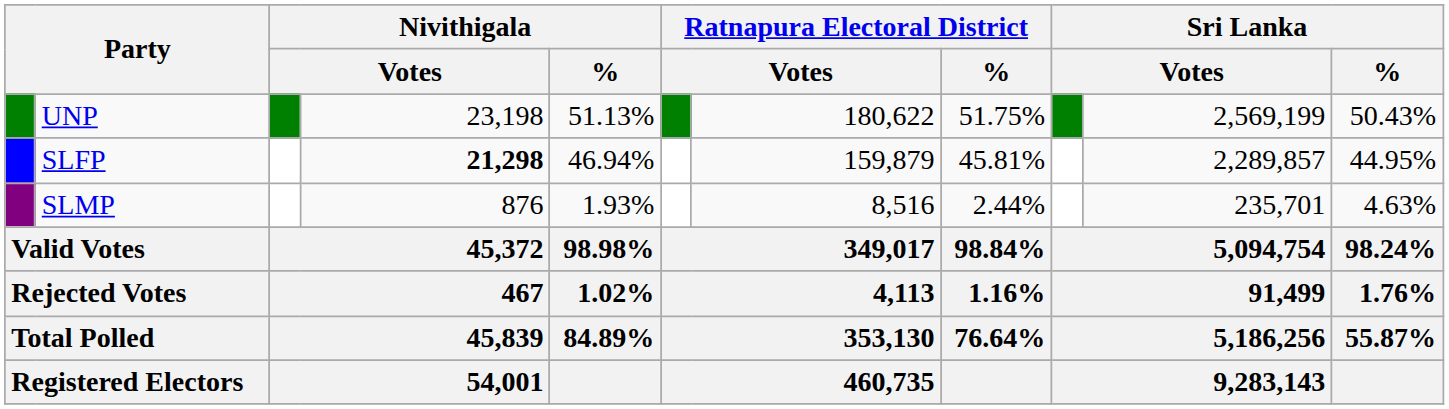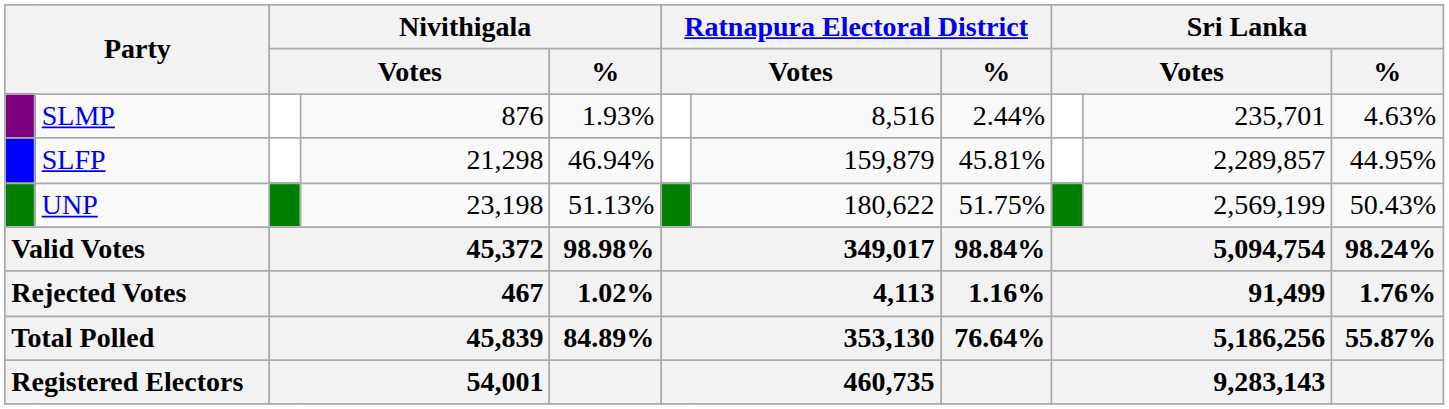 <table class="wikitable">
 <tr>
 <th colspan="2" width="144px"rowspan="2">Party</th>
 <th colspan="3" width="216px">Nivithigala</th>
 <th colspan="3" width="216px"><a href='#'>Ratnapura Electoral District</a></th>
 <th colspan="3" width="216px">Sri Lanka</th>
 </tr>
 <tr>
 <th colspan="2" width="144px">Votes</th>
 <th>%</th>
 <th colspan="2" width="144px">Votes</th>
 <th>%</th>
 <th colspan="2" width="144px">Votes</th>
 <th>%</th>
 </tr>
 <tr>
+<td style="background-color:purple;" width="10px"></td>
+<td style="text-align:left;"><a href='#'>SLMP</a></td>
+<td style="background-color:white;" width="10px"></td>
+<td style="text-align:right;">876</td>
+<td style="text-align:right;">1.93%</td>
+<td style="background-color:white;" width="10px"></td>
+<td style="text-align:right;">8,516</td>
+<td style="text-align:right;">2.44%</td>
+<td style="background-color:white;" width="10px"></td>
+<td style="text-align:right;">235,701</td>
+<td style="text-align:right;">4.63%</td>
+</tr>
+<tr>
+<td style="background-color:blue;" width="10px"></td>
+<td style="text-align:left;"><a href='#'>SLFP</a></td>
+<td style="background-color:white;" width="10px"></td>
+<td style="text-align:right;">21,298</td>
+<td style="text-align:right;">46.94%</td>
+<td style="background-color:white;" width="10px"></td>
+<td style="text-align:right;">159,879</td>
+<td style="text-align:right;">45.81%</td>
+<td style="background-color:white;" width="10px"></td>
+<td style="text-align:right;">2,289,857</td>
+<td style="text-align:right;">44.95%</td>
+</tr>
+<tr>
 <td style="background-color:green;" width="10px"></td>
 <td style="text-align:left;"><a href='#'>UNP</a></td>
 <td style="background-color:green;" width="10px"></td>
 <td style="text-align:right;">23,198</td>
 <td style="text-align:right;">51.13%</td>
 <td style="background-color:green;" width="10px"></td>
 <td style="text-align:right;">180,622</td>
 <td style="text-align:right;">51.75%</td>
 <td style="background-color:green;" width="10px"></td>
 <td style="text-align:right;">2,569,199</td>
 <td style="text-align:right;">50.43%</td>
-</tr>
-<tr>
-<td style="background-color:blue;" width="10px"></td>
-<td style="text-align:left;"><a href='#'>SLFP</a></td>
-<td style="background-color:white;" width="10px"></td>
-<td style="text-align:right;"><strong>21,298</strong></td>
-<td style="text-align:right;">46.94%</td>
-<td style="background-color:white;" width="10px"></td>
-<td style="text-align:right;">159,879</td>
-<td style="text-align:right;">45.81%</td>
-<td style="background-color:white;" width="10px"></td>
-<td style="text-align:right;">2,289,857</td>
-<td style="text-align:right;">44.95%</td>
-</tr>
-<tr>
-<td style="background-color:purple;" width="10px"></td>
-<td style="text-align:left;"><a href='#'>SLMP</a></td>
-<td style="background-color:white;" width="10px"></td>
-<td style="text-align:right;">876</td>
-<td style="text-align:right;">1.93%</td>
-<td style="background-color:white;" width="10px"></td>
-<td style="text-align:right;">8,516</td>
-<td style="text-align:right;">2.44%</td>
-<td style="background-color:white;" width="10px"></td>
-<td style="text-align:right;">235,701</td>
-<td style="text-align:right;">4.63%</td>
 </tr>
 <tr>
 <th colspan="2" width="144px"style="text-align:left;">Valid Votes</th>
 <th style="text-align:right;"colspan="2" width="144px">45,372</th>
 <th style="text-align:right;">98.98%</th>
 <th style="text-align:right;"colspan="2" width="144px">349,017</th>
 <th style="text-align:right;">98.84%</th>
 <th style="text-align:right;"colspan="2" width="144px">5,094,754</th>
 <th style="text-align:right;">98.24%</th>
 </tr>
 <tr>
 <th colspan="2" width="144px"style="text-align:left;">Rejected Votes</th>
 <th style="text-align:right;"colspan="2" width="144px">467</th>
 <th style="text-align:right;">1.02%</th>
 <th style="text-align:right;"colspan="2" width="144px">4,113</th>
 <th style="text-align:right;">1.16%</th>
 <th style="text-align:right;"colspan="2" width="144px">91,499</th>
 <th style="text-align:right;">1.76%</th>
 </tr>
 <tr>
 <th colspan="2" width="144px"style="text-align:left;">Total Polled</th>
 <th style="text-align:right;"colspan="2" width="144px">45,839</th>
 <th style="text-align:right;">84.89%</th>
 <th style="text-align:right;"colspan="2" width="144px">353,130</th>
 <th style="text-align:right;">76.64%</th>
 <th style="text-align:right;"colspan="2" width="144px">5,186,256</th>
 <th style="text-align:right;">55.87%</th>
 </tr>
 <tr>
 <th colspan="2" width="144px"style="text-align:left;">Registered Electors</th>
 <th style="text-align:right;"colspan="2" width="144px">54,001</th>
 <th></th>
 <th style="text-align:right;"colspan="2" width="144px">460,735</th>
 <th></th>
 <th style="text-align:right;"colspan="2" width="144px">9,283,143</th>
 <th></th>
 </tr>
 </table>
